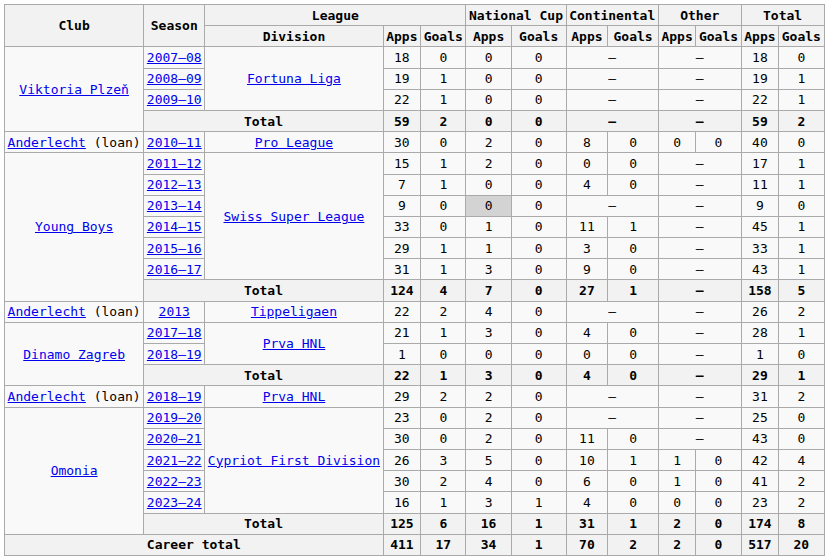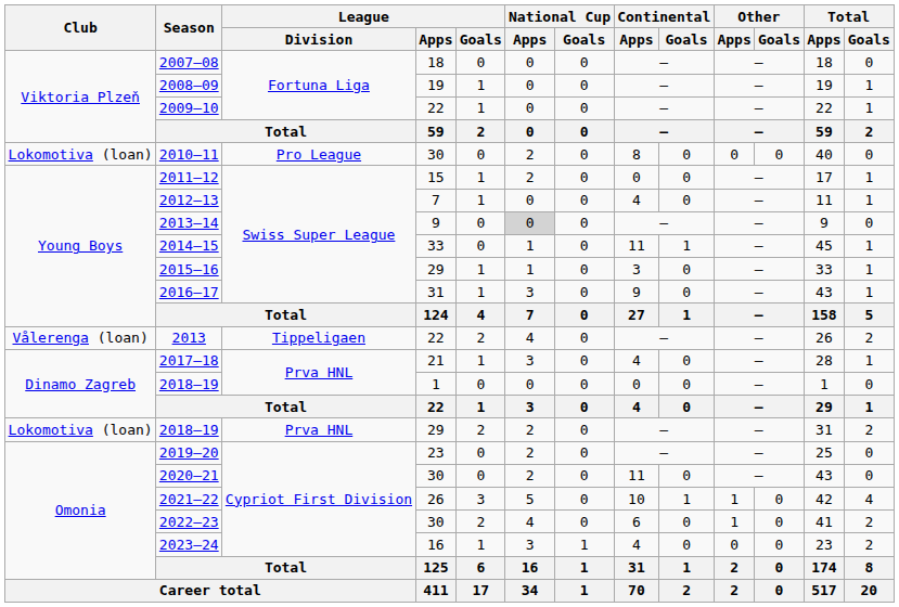 <table class="wikitable" style="text-align:center">
 <tr>
 <th rowspan="2">Club</th>
 <th rowspan="2">Season</th>
 <th colspan="3">League</th>
 <th colspan="2">National Cup</th>
 <th colspan="2">Continental</th>
 <th colspan="2">Other</th>
 <th colspan="2">Total</th>
 </tr>
 <tr>
 <th>Division</th>
 <th>Apps</th>
 <th>Goals</th>
 <th>Apps</th>
 <th>Goals</th>
 <th>Apps</th>
 <th>Goals</th>
 <th>Apps</th>
 <th>Goals</th>
 <th>Apps</th>
 <th>Goals</th>
 </tr>
 <tr>
 <td rowspan="4"><a href='#'>Viktoria Plzeň</a></td>
 <td><a href='#'>2007–08</a></td>
 <td rowspan="3"><a href='#'>Fortuna Liga</a></td>
 <td>18</td>
 <td>0</td>
 <td>0</td>
 <td>0</td>
 <td colspan=2>—</td>
 <td colspan=2>—</td>
 <td>18</td>
 <td>0</td>
 </tr>
 <tr>
 <td><a href='#'>2008–09</a></td>
 <td>19</td>
 <td>1</td>
 <td>0</td>
 <td>0</td>
 <td colspan=2>—</td>
 <td colspan=2>—</td>
 <td>19</td>
 <td>1</td>
 </tr>
 <tr>
 <td><a href='#'>2009–10</a></td>
 <td>22</td>
 <td>1</td>
 <td>0</td>
 <td>0</td>
 <td colspan=2>—</td>
 <td colspan=2>—</td>
 <td>22</td>
 <td>1</td>
 </tr>
 <tr>
 <th colspan="2">Total</th>
 <th>59</th>
 <th>2</th>
 <th>0</th>
 <th>0</th>
 <th colspan=2>—</th>
 <th colspan=2>—</th>
 <th>59</th>
 <th>2</th>
 </tr>
 <tr>
-<td><a href='#'>Anderlecht</a> (loan)</td>
+<td><a href='#'>Lokomotiva</a> (loan)</td>
 <td><a href='#'>2010–11</a></td>
 <td><a href='#'>Pro League</a></td>
 <td>30</td>
 <td>0</td>
 <td>2</td>
 <td>0</td>
 <td>8</td>
 <td>0</td>
 <td>0</td>
 <td>0</td>
 <td>40</td>
 <td>0</td>
 </tr>
 <tr>
 <td rowspan="7"><a href='#'>Young Boys</a></td>
 <td><a href='#'>2011–12</a></td>
 <td rowspan="6"><a href='#'>Swiss Super League</a></td>
 <td>15</td>
 <td>1</td>
 <td>2</td>
 <td>0</td>
 <td>0</td>
 <td>0</td>
 <td colspan=2>—</td>
 <td>17</td>
 <td>1</td>
 </tr>
 <tr>
 <td><a href='#'>2012–13</a></td>
 <td>7</td>
 <td>1</td>
 <td>0</td>
 <td>0</td>
 <td>4</td>
 <td>0</td>
 <td colspan=2>—</td>
 <td>11</td>
 <td>1</td>
 </tr>
 <tr>
 <td><a href='#'>2013–14</a></td>
 <td>9</td>
 <td>0</td>
 <td style="background: lightgrey;">0</td>
 <td>0</td>
 <td colspan=2>—</td>
 <td colspan=2>—</td>
 <td>9</td>
 <td>0</td>
 </tr>
 <tr>
 <td><a href='#'>2014–15</a></td>
 <td>33</td>
 <td>0</td>
 <td>1</td>
 <td>0</td>
 <td>11</td>
 <td>1</td>
 <td colspan=2>—</td>
 <td>45</td>
 <td>1</td>
 </tr>
 <tr>
 <td><a href='#'>2015–16</a></td>
 <td>29</td>
 <td>1</td>
 <td>1</td>
 <td>0</td>
 <td>3</td>
 <td>0</td>
 <td colspan=2>—</td>
 <td>33</td>
 <td>1</td>
 </tr>
 <tr>
 <td><a href='#'>2016–17</a></td>
 <td>31</td>
 <td>1</td>
 <td>3</td>
 <td>0</td>
 <td>9</td>
 <td>0</td>
 <td colspan=2>—</td>
 <td>43</td>
 <td>1</td>
 </tr>
 <tr>
 <th colspan=2>Total</th>
 <th>124</th>
 <th>4</th>
 <th>7</th>
 <th>0</th>
 <th>27</th>
 <th>1</th>
 <th colspan=2>—</th>
 <th>158</th>
 <th>5</th>
 </tr>
 <tr>
-<td><a href='#'>Anderlecht</a> (loan)</td>
+<td><a href='#'>Vålerenga</a> (loan)</td>
 <td><a href='#'>2013</a></td>
 <td><a href='#'>Tippeligaen</a></td>
 <td>22</td>
 <td>2</td>
 <td>4</td>
 <td>0</td>
 <td colspan=2>—</td>
 <td colspan=2>—</td>
 <td>26</td>
 <td>2</td>
 </tr>
 <tr>
 <td rowspan="3"><a href='#'>Dinamo Zagreb</a></td>
 <td><a href='#'>2017–18</a></td>
 <td rowspan="2"><a href='#'>Prva HNL</a></td>
 <td>21</td>
 <td>1</td>
 <td>3</td>
 <td>0</td>
 <td>4</td>
 <td>0</td>
 <td colspan="2">—</td>
 <td>28</td>
 <td>1</td>
 </tr>
 <tr>
 <td><a href='#'>2018–19</a></td>
 <td>1</td>
 <td>0</td>
 <td>0</td>
 <td>0</td>
 <td>0</td>
 <td>0</td>
 <td colspan="2">—</td>
 <td>1</td>
 <td>0</td>
 </tr>
 <tr>
 <th colspan="2">Total</th>
 <th>22</th>
 <th>1</th>
 <th>3</th>
 <th>0</th>
 <th>4</th>
 <th>0</th>
 <th colspan=2>—</th>
 <th>29</th>
 <th>1</th>
 </tr>
 <tr>
-<td><a href='#'>Anderlecht</a> (loan)</td>
+<td><a href='#'>Lokomotiva</a> (loan)</td>
 <td><a href='#'>2018–19</a></td>
 <td><a href='#'>Prva HNL</a></td>
 <td>29</td>
 <td>2</td>
 <td>2</td>
 <td>0</td>
 <td colspan="2">—</td>
 <td colspan="2">—</td>
 <td>31</td>
 <td>2</td>
 </tr>
 <tr>
 <td rowspan="6"><a href='#'>Omonia</a></td>
 <td><a href='#'>2019–20</a></td>
 <td rowspan="5"><a href='#'>Cypriot First Division</a></td>
 <td>23</td>
 <td>0</td>
 <td>2</td>
 <td>0</td>
 <td colspan=2>—</td>
 <td colspan=2>—</td>
 <td>25</td>
 <td>0</td>
 </tr>
 <tr>
 <td><a href='#'>2020–21</a></td>
 <td>30</td>
 <td>0</td>
 <td>2</td>
 <td>0</td>
 <td>11</td>
 <td>0</td>
 <td colspan=2>—</td>
 <td>43</td>
 <td>0</td>
 </tr>
 <tr>
 <td><a href='#'>2021–22</a></td>
 <td>26</td>
 <td>3</td>
 <td>5</td>
 <td>0</td>
 <td>10</td>
 <td>1</td>
 <td>1</td>
 <td>0</td>
 <td>42</td>
 <td>4</td>
 </tr>
 <tr>
 <td><a href='#'>2022–23</a></td>
 <td>30</td>
 <td>2</td>
 <td>4</td>
 <td>0</td>
 <td>6</td>
 <td>0</td>
 <td>1</td>
 <td>0</td>
 <td>41</td>
 <td>2</td>
 </tr>
 <tr>
 <td><a href='#'>2023–24</a></td>
 <td>16</td>
 <td>1</td>
 <td>3</td>
 <td>1</td>
 <td>4</td>
 <td>0</td>
 <td>0</td>
 <td>0</td>
 <td>23</td>
 <td>2</td>
 </tr>
 <tr>
 <th colspan="2">Total</th>
 <th>125</th>
 <th>6</th>
 <th>16</th>
 <th>1</th>
 <th>31</th>
 <th>1</th>
 <th>2</th>
 <th>0</th>
 <th>174</th>
 <th>8</th>
 </tr>
 <tr>
 <th colspan="3">Career total</th>
 <th>411</th>
 <th>17</th>
 <th>34</th>
 <th>1</th>
 <th>70</th>
 <th>2</th>
 <th>2</th>
 <th>0</th>
 <th>517</th>
 <th>20</th>
 </tr>
 </table>
